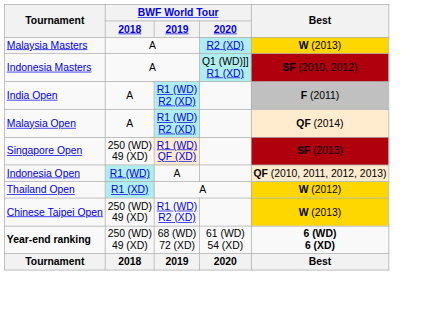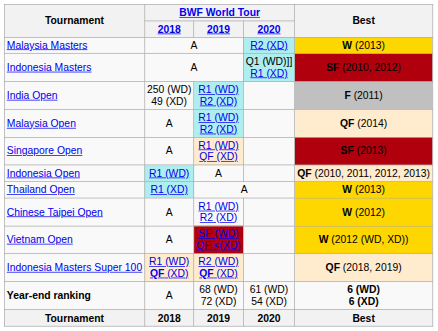 <table class="wikitable" style="font-size: 90%; text-align:center">
 <tr>
 <th rowspan="2">Tournament</th>
 <th colspan="3"><strong><a href='#'>BWF World Tour</a></strong></th>
 <th rowspan="2">Best</th>
 </tr>
 <tr>
 <th><a href='#'>2018</a></th>
 <th><a href='#'>2019</a></th>
 <th><a href='#'>2020</a></th>
 </tr>
 <tr>
 <td align=left><a href='#'>Malaysia Masters</a></td>
 <td colspan="2">A</td>
 <td bgcolor=AFEEEE><a href='#'>R2 (XD)</a></td>
 <td bgcolor=gold><strong>W</strong> (2013)</td>
 </tr>
 <tr>
 <td align=left><a href='#'>Indonesia Masters</a></td>
 <td colspan="2">A</td>
 <td bgcolor=AFEEEE>Q1 (WD)]]<br><a href='#'>R1 (XD)</a></td>
 <td bgcolor=Bronze><strong>SF</strong> (2010, 2012)</td>
 </tr>
 <tr>
 <td align=left><a href='#'>India Open</a></td>
-<td>A</td>
+<td>250 (WD)<br>49 (XD)</td>
 <td bgcolor=AFEEEE><a href='#'>R1 (WD)</a><br><a href='#'>R2 (XD)</a></td>
 <td></td>
 <td bgcolor=Silver><strong>F</strong> (2011)</td>
 </tr>
 <tr>
 <td align=left><a href='#'>Malaysia Open</a></td>
 <td>A</td>
 <td bgcolor=AFEEEE><a href='#'>R1 (WD)</a><br><a href='#'>R2 (XD)</a></td>
 <td></td>
 <td bgcolor=FFEBCD><strong>QF</strong> (2014)</td>
 </tr>
 <tr>
 <td align=left><a href='#'>Singapore Open</a></td>
-<td>250 (WD)<br>49 (XD)</td>
+<td>A</td>
 <td bgcolor=FFEBCD><a href='#'>R1 (WD)</a><br><a href='#'>QF (XD)</a></td>
 <td></td>
 <td bgcolor=Bronze><strong>SF</strong> (2013)</td>
 </tr>
 <tr>
 <td align=left><a href='#'>Indonesia Open</a></td>
 <td bgcolor=AFEEEE><a href='#'>R1 (WD)</a></td>
 <td>A</td>
 <td></td>
 <td bgcolor=FFEBCD><strong>QF</strong> (2010, 2011, 2012, 2013)</td>
 </tr>
 <tr>
 <td align=left><a href='#'>Thailand Open</a></td>
 <td bgcolor=AFEEEE><a href='#'>R1 (XD)</a></td>
 <td colspan=2>A</td>
+<td bgcolor=Gold><strong>W</strong> (2013)</td>
+</tr>
+<tr>
+<td align=left><a href='#'>Chinese Taipei Open</a></td>
+<td>A</td>
+<td><a href='#'>R1 (WD)</a><br><a href='#'>R2 (XD)</a></td>
+<td></td>
 <td bgcolor=Gold><strong>W</strong> (2012)</td>
 </tr>
 <tr>
-<td align=left><a href='#'>Chinese Taipei Open</a></td>
-<td>250 (WD)<br>49 (XD)</td>
-<td><a href='#'>R1 (WD)</a><br><a href='#'>R2 (XD)</a></td>
+<td align=left><a href='#'>Vietnam Open</a></td>
+<td>A</td>
+<td bgcolor=Bronze><a href='#'>SF (WD)</a><br><a href='#'>QF <(XD)</a></td>
 <td></td>
-<td bgcolor=Gold><strong>W</strong> (2013)</td>
+<td bgcolor=Gold><strong>W</strong> (2012 (WD, XD))</td>
+</tr>
+<tr>
+<td align=left><a href='#'>Indonesia Masters Super 100</a></td>
+<td bgcolor=FFEBCD><a href='#'>R1 (WD)</a><br><a href='#'><strong>QF</strong> (XD)</a></td>
+<td bgcolor=FFEBCD><a href='#'>R2 (WD)</a><br><a href='#'><strong>QF</strong> (XD)</a></td>
+<td></td>
+<td bgcolor=FFEBCD><strong>QF</strong> (2018, 2019)</td>
 </tr>
 <tr>
 <td align=left><strong>Year-end ranking</strong></td>
-<td>250 (WD)<br>49 (XD)</td>
+<td>A</td>
 <td>68 (WD)<br>72 (XD)</td>
 <td>61 (WD)<br>54 (XD)</td>
 <td><strong>6 (WD)<br>6 (XD)</strong></td>
 </tr>
 <tr>
 <th>Tournament</th>
 <th>2018</th>
 <th>2019</th>
 <th>2020</th>
 <th>Best</th>
 </tr>
 </table>
